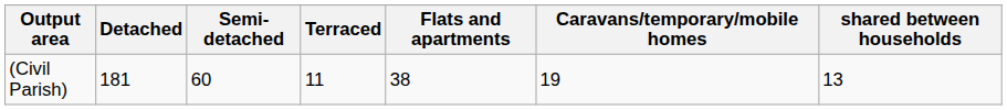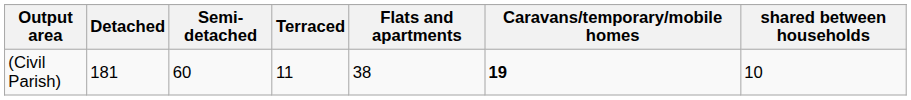 <table class="wikitable">
 <tr>
 </tr>
 <tr>
 <th>Output area</th>
 <th>Detached</th>
 <th>Semi-detached</th>
 <th>Terraced</th>
 <th>Flats and apartments</th>
 <th>Caravans/temporary/mobile homes</th>
 <th>shared between households</th>
 </tr>
 <tr>
 <td>(Civil Parish)</td>
 <td>181</td>
 <td>60</td>
 <td>11</td>
 <td>38</td>
-<td>19</td>
-<td>13</td>
+<td><strong>19</strong></td>
+<td>10</td>
 </tr>
 </table>
